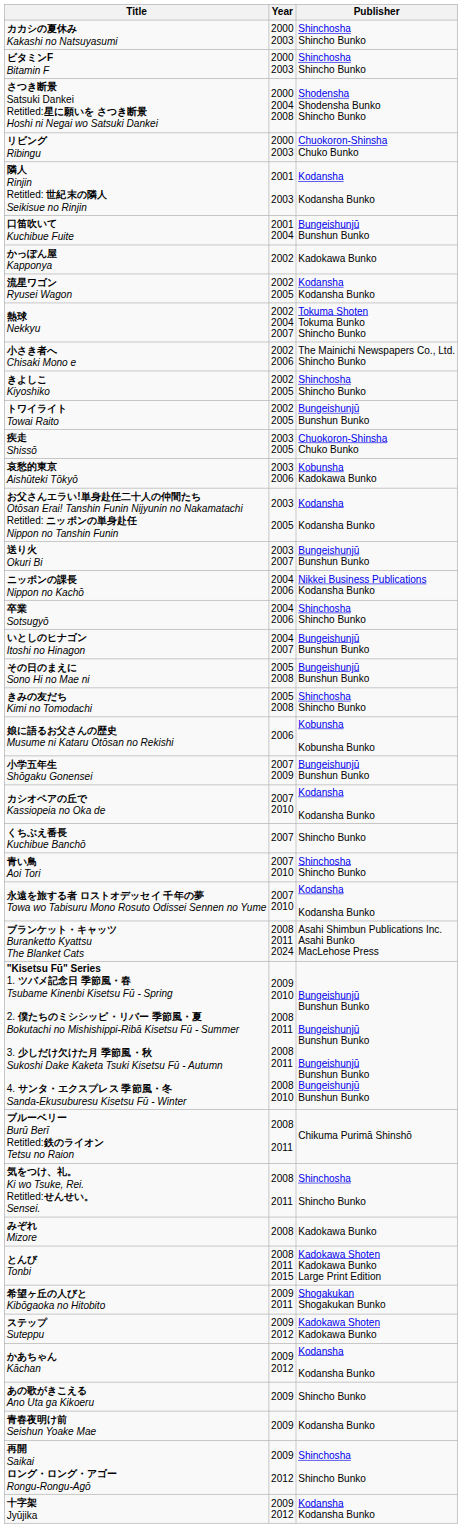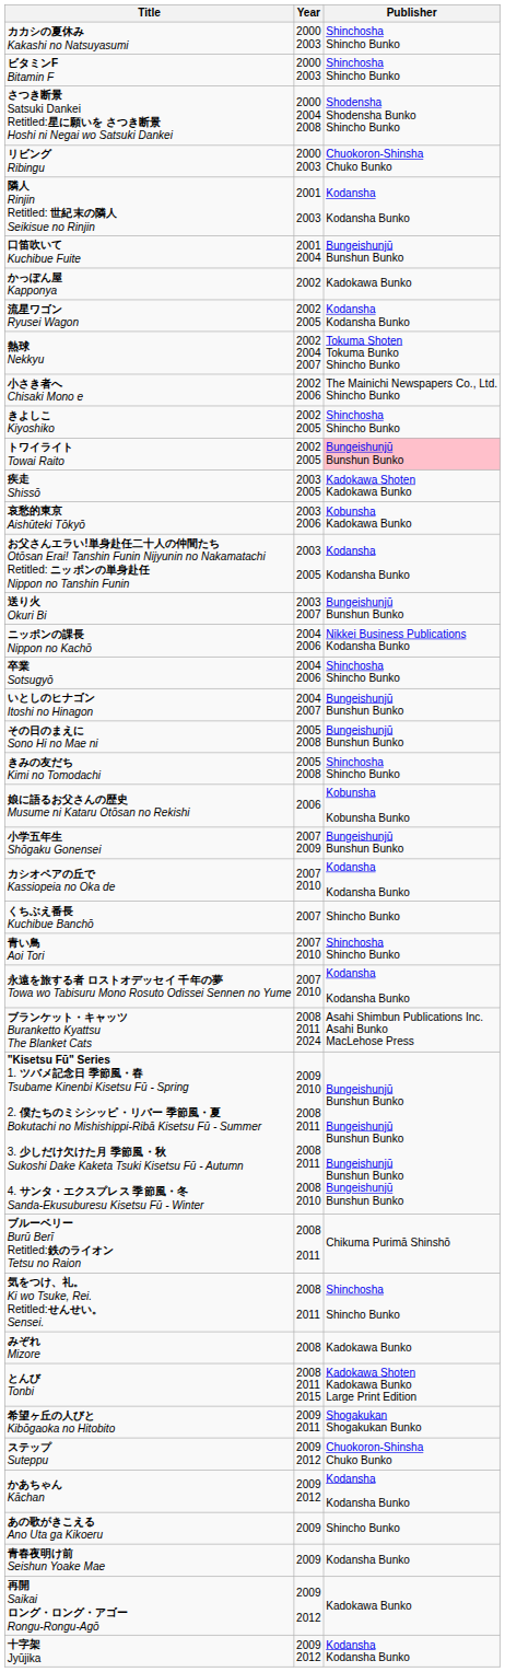 <table class="wikitable">
 <tr>
 <th>Title</th>
 <th>Year</th>
 <th>Publisher</th>
 </tr>
 <tr>
 <td><strong>カカシの夏休み</strong><br><em>Kakashi no Natsuyasumi</em></td>
 <td>2000<br>2003</td>
 <td><a href='#'>Shinchosha</a><br>Shincho Bunko</td>
 </tr>
 <tr>
 <td><strong>ビタミンF</strong><br><em>Bitamin F</em></td>
 <td>2000<br>2003</td>
 <td><a href='#'>Shinchosha</a><br>Shincho Bunko</td>
 </tr>
 <tr>
 <td><strong>さつき断景</strong><br>Satsuki Dankei<br>Retitled:<strong>星に願いを さつき断景</strong><br>          <em>Hoshi ni Negai wo Satsuki Dankei</em></td>
 <td>2000<br>2004<br>2008</td>
 <td><a href='#'>Shodensha</a><br>Shodensha Bunko<br>Shincho Bunko</td>
 </tr>
 <tr>
 <td><strong>リビング</strong><br><em>Ribingu</em></td>
 <td>2000<br>2003</td>
 <td><a href='#'>Chuokoron-Shinsha</a><br>Chuko Bunko</td>
 </tr>
 <tr>
 <td><strong>隣人</strong><br><em>Rinjin</em><br>Retitled: <strong>世紀末の隣人</strong><br>          <em>Seikisue no Rinjin</em></td>
 <td>2001<br> <br>2003</td>
 <td><a href='#'>Kodansha</a><br> <br>Kodansha Bunko</td>
 </tr>
 <tr>
 <td><strong>口笛吹いて</strong><br><em>Kuchibue Fuite</em></td>
 <td>2001<br>2004</td>
 <td><a href='#'>Bungeishunjū</a><br>Bunshun Bunko</td>
 </tr>
 <tr>
 <td><strong>かっぽん屋</strong> <br><em>Kapponya</em></td>
 <td>2002</td>
 <td>Kadokawa Bunko</td>
 </tr>
 <tr>
 <td><strong>流星ワゴン</strong><br><em>Ryusei Wagon</em></td>
 <td>2002<br>2005</td>
 <td><a href='#'>Kodansha</a><br>Kodansha Bunko</td>
 </tr>
 <tr>
 <td><strong>熱球</strong><br><em>Nekkyu</em></td>
 <td>2002<br>2004<br>2007</td>
 <td><a href='#'>Tokuma Shoten</a><br>Tokuma Bunko<br>Shincho Bunko</td>
 </tr>
 <tr>
 <td><strong>小さき者へ</strong><br><em>Chisaki Mono e</em></td>
 <td>2002<br>2006</td>
 <td>The Mainichi Newspapers Co., Ltd.<br>Shincho Bunko</td>
 </tr>
 <tr>
 <td><strong>きよしこ</strong><br><em>Kiyoshiko</em></td>
 <td>2002<br>2005</td>
 <td><a href='#'>Shinchosha</a><br>Shincho Bunko</td>
 </tr>
 <tr>
 <td><strong>トワイライト</strong><br><em>Towai Raito</em></td>
 <td>2002<br>2005</td>
-<td><a href='#'>Bungeishunjū</a><br>Bunshun Bunko</td>
+<td style="background: pink;"><a href='#'>Bungeishunjū</a><br>Bunshun Bunko</td>
 </tr>
 <tr>
 <td><strong>疾走</strong><br><em>Shissō</em></td>
 <td>2003<br>2005</td>
-<td><a href='#'>Chuokoron-Shinsha</a><br>Chuko Bunko</td>
+<td><a href='#'>Kadokawa Shoten</a><br>Kadokawa Bunko</td>
 </tr>
 <tr>
 <td><strong>哀愁的東京</strong><br><em>Aishūteki Tōkyō</em></td>
 <td>2003<br>2006</td>
 <td><a href='#'>Kobunsha</a><br>Kadokawa Bunko</td>
 </tr>
 <tr>
 <td><strong>お父さんエラい!単身赴任二十人の仲間たち</strong><br><em>Otōsan Erai! Tanshin Funin Nijyunin no Nakamatachi</em><br>Retitled: <strong>ニッポンの単身赴任</strong><br>          <em>Nippon no Tanshin Funin</em></td>
 <td>2003<br> <br>2005</td>
 <td><a href='#'>Kodansha</a><br> <br>Kodansha Bunko</td>
 </tr>
 <tr>
 <td><strong>送り火</strong><br><em>Okuri Bi</em></td>
 <td>2003<br>2007</td>
 <td><a href='#'>Bungeishunjū</a><br>Bunshun Bunko</td>
 </tr>
 <tr>
 <td><strong>ニッポンの課長</strong><br><em>Nippon no Kachō</em></td>
 <td>2004<br>2006</td>
 <td><a href='#'>Nikkei Business Publications</a><br>Kodansha Bunko</td>
 </tr>
 <tr>
 <td><strong>卒業</strong><br><em>Sotsugyō</em></td>
 <td>2004<br>2006</td>
 <td><a href='#'>Shinchosha</a><br>Shincho Bunko</td>
 </tr>
 <tr>
 <td><strong>いとしのヒナゴン</strong><br><em>Itoshi no Hinagon</em></td>
 <td>2004<br>2007</td>
 <td><a href='#'>Bungeishunjū</a><br>Bunshun Bunko</td>
 </tr>
 <tr>
 <td><strong>その日のまえに</strong><br><em>Sono Hi no Mae ni</em></td>
 <td>2005<br>2008</td>
 <td><a href='#'>Bungeishunjū</a><br>Bunshun Bunko</td>
 </tr>
 <tr>
 <td><strong>きみの友だち</strong><br><em>Kimi no Tomodachi</em></td>
 <td>2005<br>2008</td>
 <td><a href='#'>Shinchosha</a><br>Shincho Bunko</td>
 </tr>
 <tr>
 <td><strong>娘に語るお父さんの歴史</strong><br><em>Musume ni Kataru Otōsan no Rekishi</em></td>
 <td>2006</td>
 <td><a href='#'>Kobunsha</a><br> <br>Kobunsha Bunko</td>
 </tr>
 <tr>
 <td><strong>小学五年生</strong><br><em>Shōgaku Gonensei</em></td>
 <td>2007<br>2009</td>
 <td><a href='#'>Bungeishunjū</a><br>Bunshun Bunko</td>
 </tr>
 <tr>
 <td><strong>カシオペアの丘で</strong><br><em>Kassiopeia no Oka de</em></td>
 <td>2007<br>2010</td>
 <td><a href='#'>Kodansha</a><br> <br>Kodansha Bunko</td>
 </tr>
 <tr>
 <td><strong>くちぶえ番長</strong><br><em>Kuchibue Banchō</em></td>
 <td>2007</td>
 <td>Shincho Bunko</td>
 </tr>
 <tr>
 <td><strong>青い鳥</strong><br><em>Aoi Tori</em></td>
 <td>2007<br>2010</td>
 <td><a href='#'>Shinchosha</a><br>Shincho Bunko</td>
 </tr>
 <tr>
 <td><strong>永遠を旅する者 ロストオデッセイ 千年の夢</strong><br><em>Towa wo Tabisuru Mono Rosuto Odissei Sennen no Yume</em></td>
 <td>2007<br>2010</td>
 <td><a href='#'>Kodansha</a><br> <br>Kodansha Bunko</td>
 </tr>
 <tr>
 <td><strong>ブランケット・キャッツ</strong><br><em>Buranketto Kyattsu</em><br><em>The Blanket Cats</em></td>
 <td>2008<br>2011<br>2024</td>
 <td>Asahi Shimbun Publications Inc.<br>Asahi Bunko<br>MacLehose Press</td>
 </tr>
 <tr>
 <td><strong>"Kisetsu Fū" Series</strong><br>1. <strong>ツバメ記念日 季節風・春</strong><br>   <em>Tsubame Kinenbi Kisetsu Fū - Spring</em><br><br>2. <strong>僕たちのミシシッピ・リバー 季節風・夏</strong><br>   <em>Bokutachi no Mishishippi-Ribā Kisetsu Fū - Summer</em><br><br>3. <strong>少しだけ欠けた月 季節風・秋</strong><br>   <em>Sukoshi Dake Kaketa Tsuki Kisetsu Fū - Autumn</em><br><br>4. <strong>サンタ・エクスプレス 季節風・冬</strong><br>   <em>Sanda-Ekusuburesu Kisetsu Fū - Winter</em></td>
 <td><br>2009<br>2010<br><br>2008<br>2011<br><br>2008<br>2011<br><br>2008<br>2010</td>
 <td><br><br><a href='#'>Bungeishunjū</a><br>Bunshun Bunko<br><br><a href='#'>Bungeishunjū</a><br>Bunshun Bunko<br><br><a href='#'>Bungeishunjū</a><br>Bunshun Bunko<br><a href='#'>Bungeishunjū</a><br>Bunshun Bunko</td>
 </tr>
 <tr>
 <td><strong>ブルーベリー</strong><br><em>Burū Berī</em><br>Retitled:<strong>鉄のライオン</strong><br>         <em>Tetsu no Raion</em></td>
 <td>2008<br> <br>2011</td>
 <td>Chikuma Purimā Shinshō</td>
 </tr>
 <tr>
 <td><strong>気をつけ、礼。</strong><br><em>Ki wo Tsuke, Rei.</em><br>Retitled:<strong>せんせい。</strong><br>          <em>Sensei.</em></td>
 <td>2008<br> <br>2011</td>
 <td><a href='#'>Shinchosha</a><br> <br>Shincho Bunko</td>
 </tr>
 <tr>
 <td><strong>みぞれ</strong><br><em>Mizore</em></td>
 <td>2008</td>
 <td>Kadokawa Bunko</td>
 </tr>
 <tr>
 <td><strong>とんび</strong><br><em>Tonbi</em></td>
 <td>2008<br>2011<br>2015</td>
 <td><a href='#'>Kadokawa Shoten</a><br>Kadokawa Bunko<br>Large Print Edition</td>
 </tr>
 <tr>
 <td><strong>希望ヶ丘の人びと</strong><br><em>Kibōgaoka no Hitobito</em></td>
 <td>2009<br>2011</td>
 <td><a href='#'>Shogakukan</a><br>Shogakukan Bunko</td>
 </tr>
 <tr>
 <td><strong>ステップ</strong><br><em>Suteppu</em></td>
 <td>2009<br>2012</td>
-<td><a href='#'>Kadokawa Shoten</a><br>Kadokawa Bunko</td>
+<td><a href='#'>Chuokoron-Shinsha</a><br>Chuko Bunko</td>
 </tr>
 <tr>
 <td><strong>かあちゃん</strong><br><em>Kāchan</em></td>
 <td>2009<br>2012</td>
 <td><a href='#'>Kodansha</a><br> <br>Kodansha Bunko</td>
 </tr>
 <tr>
 <td><strong>あの歌がきこえる</strong><br><em>Ano Uta ga Kikoeru</em></td>
 <td>2009</td>
 <td>Shincho Bunko</td>
 </tr>
 <tr>
 <td><strong>青春夜明け前</strong><br><em>Seishun Yoake Mae</em></td>
 <td>2009</td>
 <td>Kodansha Bunko</td>
 </tr>
 <tr>
 <td><strong>再開</strong><br><em>Saikai</em><br><strong>ロング・ロング・アゴー</strong><br><em>Rongu-Rongu-Agō</td>
 <td>2009<br> <br>2012</td>
-<td><a href='#'>Shinchosha</a><br> <br>Shincho Bunko</td>
+<td>Kadokawa Bunko</td>
 </tr>
 <tr>
 <td><strong>十字架</strong><br></em>Jyūjika<em></td>
 <td>2009<br>2012</td>
 <td><a href='#'>Kodansha</a><br>Kodansha Bunko</td>
 </tr>
 </table>
